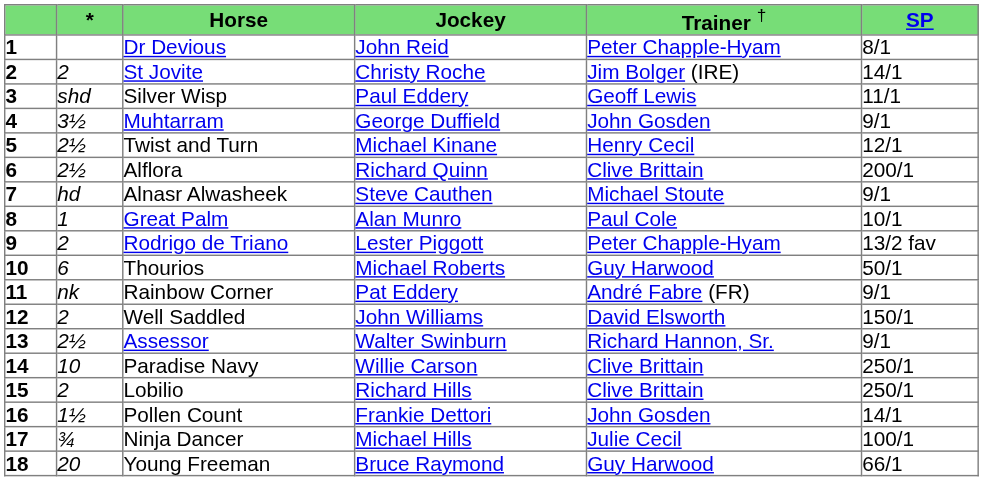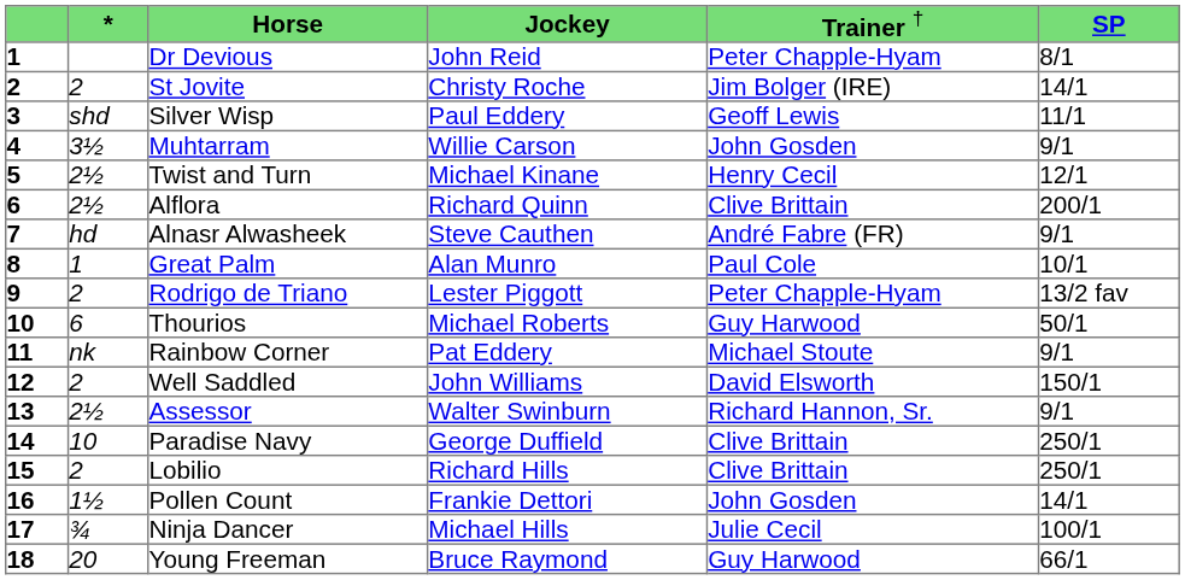 <table border="1" cellpadding="0" style="border-collapse: collapse; font-size:90%">
 <tr bgcolor="#77dd77" align="center">
 <td width="35px"></td>
 <td width="45px"><strong>*</strong></td>
 <td width="160px"><strong>Horse</strong></td>
 <td width="160px"><strong>Jockey</strong></td>
 <td width="190px"><strong>Trainer</strong> <sup>†</sup></td>
 <td width="80px"><strong><a href='#'>SP</a></strong></td>
 </tr>
 <tr>
 <td><strong>1</strong></td>
 <td></td>
 <td><a href='#'>Dr Devious</a></td>
 <td><a href='#'>John Reid</a></td>
 <td><a href='#'>Peter Chapple-Hyam</a></td>
 <td>8/1</td>
 </tr>
 <tr>
 <td><strong>2</strong></td>
 <td><em>2</em></td>
 <td><a href='#'>St Jovite</a></td>
 <td><a href='#'>Christy Roche</a></td>
 <td><a href='#'>Jim Bolger</a> (IRE)</td>
 <td>14/1</td>
 </tr>
 <tr>
 <td><strong>3</strong></td>
 <td><em>shd</em></td>
 <td>Silver Wisp</td>
 <td><a href='#'>Paul Eddery</a></td>
 <td><a href='#'>Geoff Lewis</a></td>
 <td>11/1</td>
 </tr>
 <tr>
 <td><strong>4</strong></td>
 <td><em>3½</em></td>
 <td><a href='#'>Muhtarram</a></td>
-<td><a href='#'>George Duffield</a></td>
+<td><a href='#'>Willie Carson</a></td>
 <td><a href='#'>John Gosden</a></td>
 <td>9/1</td>
 </tr>
 <tr>
 <td><strong>5</strong></td>
 <td><em>2½</em></td>
 <td>Twist and Turn</td>
 <td><a href='#'>Michael Kinane</a></td>
 <td><a href='#'>Henry Cecil</a></td>
 <td>12/1</td>
 </tr>
 <tr>
 <td><strong>6</strong></td>
 <td><em>2½</em></td>
 <td>Alflora</td>
 <td><a href='#'>Richard Quinn</a></td>
 <td><a href='#'>Clive Brittain</a></td>
 <td>200/1</td>
 </tr>
 <tr>
 <td><strong>7</strong></td>
 <td><em>hd</em></td>
 <td>Alnasr Alwasheek</td>
 <td><a href='#'>Steve Cauthen</a></td>
-<td><a href='#'>Michael Stoute</a></td>
+<td><a href='#'>André Fabre</a> (FR)</td>
 <td>9/1</td>
 </tr>
 <tr>
 <td><strong>8</strong></td>
 <td><em>1</em></td>
 <td><a href='#'>Great Palm</a></td>
 <td><a href='#'>Alan Munro</a></td>
 <td><a href='#'>Paul Cole</a></td>
 <td>10/1</td>
 </tr>
 <tr>
 <td><strong>9</strong></td>
 <td><em>2</em></td>
 <td><a href='#'>Rodrigo de Triano</a></td>
 <td><a href='#'>Lester Piggott</a></td>
 <td><a href='#'>Peter Chapple-Hyam</a></td>
 <td>13/2 fav</td>
 </tr>
 <tr>
 <td><strong>10</strong></td>
 <td><em>6</em></td>
 <td>Thourios</td>
 <td><a href='#'>Michael Roberts</a></td>
 <td><a href='#'>Guy Harwood</a></td>
 <td>50/1</td>
 </tr>
 <tr>
 <td><strong>11</strong></td>
 <td><em>nk</em></td>
 <td>Rainbow Corner</td>
 <td><a href='#'>Pat Eddery</a></td>
-<td><a href='#'>André Fabre</a> (FR)</td>
+<td><a href='#'>Michael Stoute</a></td>
 <td>9/1</td>
 </tr>
 <tr>
 <td><strong>12</strong></td>
 <td><em>2</em></td>
 <td>Well Saddled</td>
 <td><a href='#'>John Williams</a></td>
 <td><a href='#'>David Elsworth</a></td>
 <td>150/1</td>
 </tr>
 <tr>
 <td><strong>13</strong></td>
 <td><em>2½</em></td>
 <td><a href='#'>Assessor</a></td>
 <td><a href='#'>Walter Swinburn</a></td>
 <td><a href='#'>Richard Hannon, Sr.</a></td>
 <td>9/1</td>
 </tr>
 <tr>
 <td><strong>14</strong></td>
 <td><em>10</em></td>
 <td>Paradise Navy</td>
-<td><a href='#'>Willie Carson</a></td>
+<td><a href='#'>George Duffield</a></td>
 <td><a href='#'>Clive Brittain</a></td>
 <td>250/1</td>
 </tr>
 <tr>
 <td><strong>15</strong></td>
 <td><em>2</em></td>
 <td>Lobilio</td>
 <td><a href='#'>Richard Hills</a></td>
 <td><a href='#'>Clive Brittain</a></td>
 <td>250/1</td>
 </tr>
 <tr>
 <td><strong>16</strong></td>
 <td><em>1½</em></td>
 <td>Pollen Count</td>
 <td><a href='#'>Frankie Dettori</a></td>
 <td><a href='#'>John Gosden</a></td>
 <td>14/1</td>
 </tr>
 <tr>
 <td><strong>17</strong></td>
 <td><em>¾</em></td>
 <td>Ninja Dancer</td>
 <td><a href='#'>Michael Hills</a></td>
 <td><a href='#'>Julie Cecil</a></td>
 <td>100/1</td>
 </tr>
 <tr>
 <td><strong>18</strong></td>
 <td><em>20</em></td>
 <td>Young Freeman</td>
 <td><a href='#'>Bruce Raymond</a></td>
 <td><a href='#'>Guy Harwood</a></td>
 <td>66/1</td>
 </tr>
 </table>
